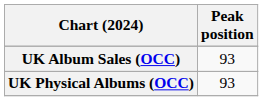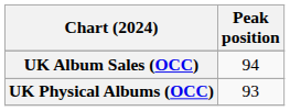 <table class="wikitable sortable plainrowheaders" style="text-align:center">
 <tr>
 <th scope="col">Chart (2024)</th>
 <th scope="col">Peak<br> position</th>
 </tr>
 <tr>
 </tr>
 <tr>
 <th scope="row">UK Album Sales (<a href='#'>OCC</a>)</th>
-<td>93</td>
+<td>94</td>
 </tr>
 <tr>
 </tr>
 <tr>
 <th scope="row">UK Physical Albums (<a href='#'>OCC</a>)</th>
 <td>93</td>
 </tr>
 <tr>
 </tr>
 </table>
